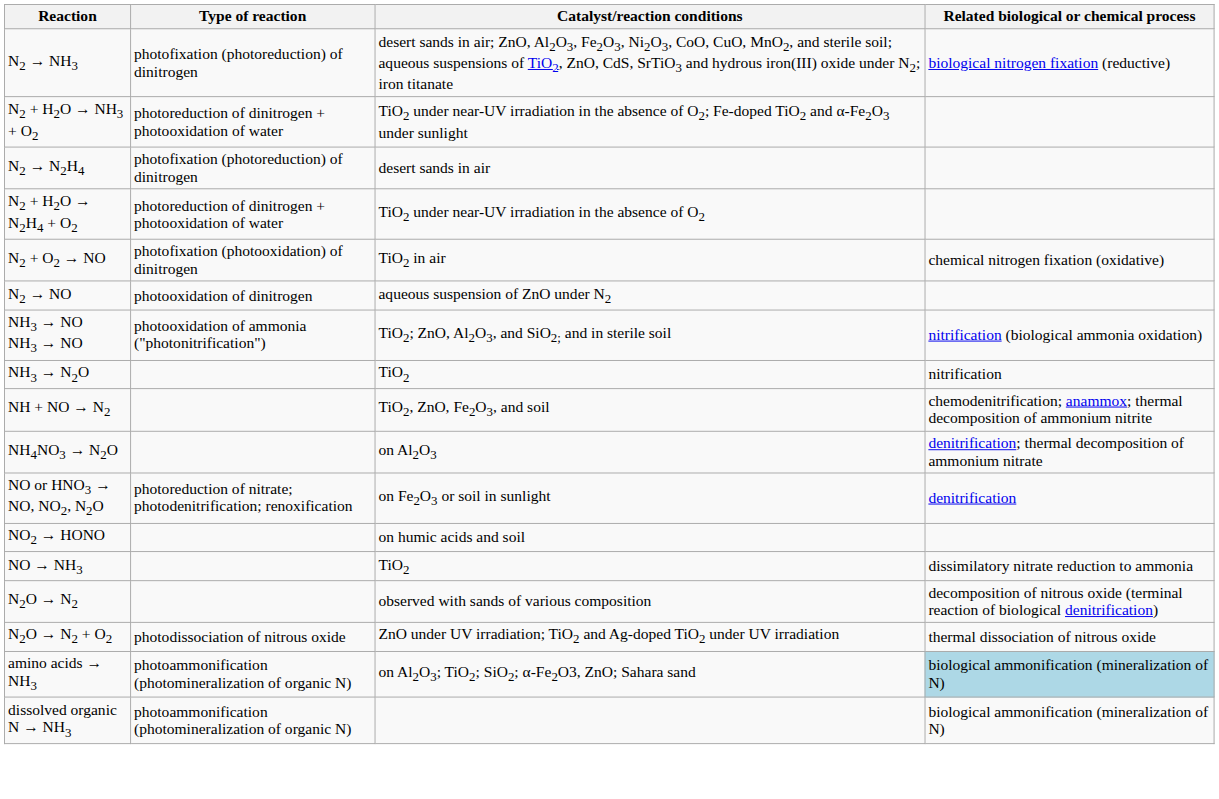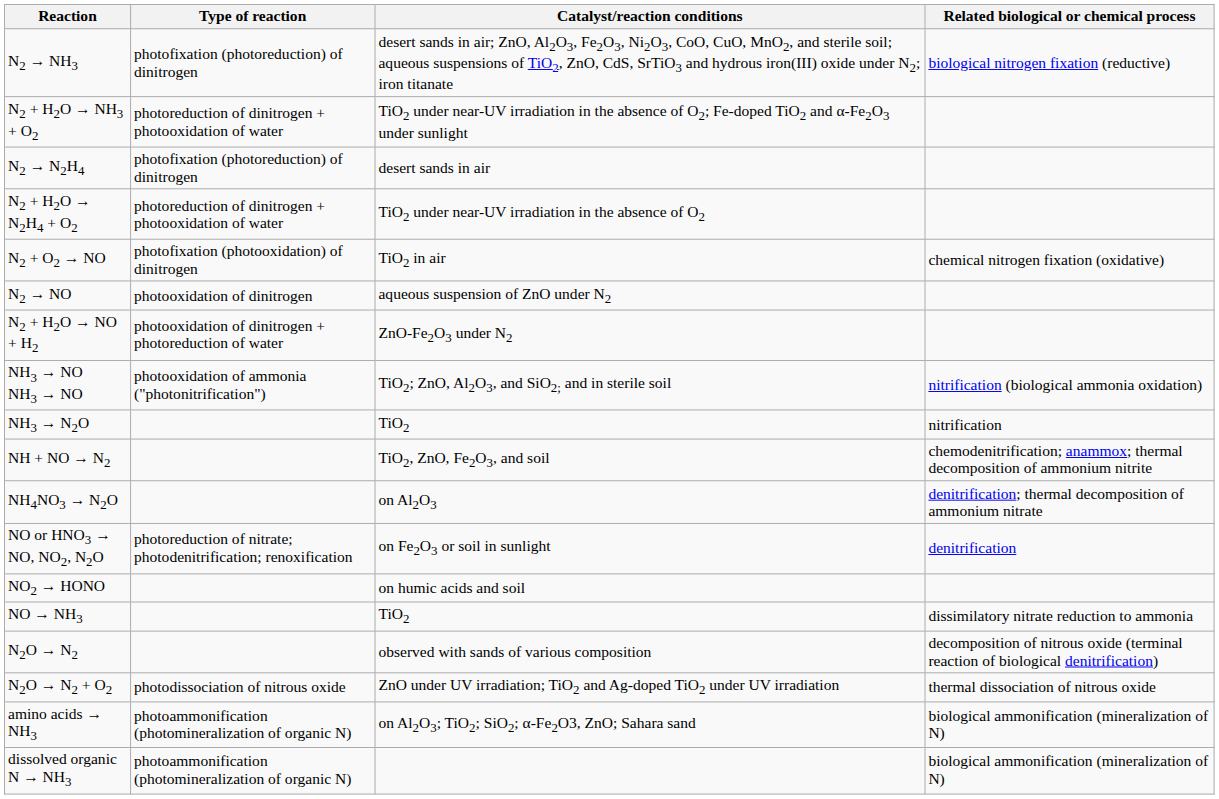 <table class="wikitable">
 <tr>
 <th>Reaction</th>
 <th>Type of reaction</th>
 <th>Catalyst/reaction conditions</th>
 <th>Related biological or chemical process</th>
 </tr>
 <tr>
 <td>N<sub>2</sub> → NH<sub>3</sub></td>
 <td>photofixation (photoreduction) of dinitrogen</td>
 <td>desert sands in air; ZnO, Al<sub>2</sub>O<sub>3</sub>, Fe<sub>2</sub>O<sub>3</sub>, Ni<sub>2</sub>O<sub>3</sub>, CoO, CuO, MnO<sub>2</sub>, and sterile soil; aqueous suspensions of <a href='#'>TiO<sub>2</sub></a>, ZnO, CdS, SrTiO<sub>3</sub> and hydrous iron(III) oxide under N<sub>2</sub>; iron titanate</td>
 <td><a href='#'>biological nitrogen fixation</a> (reductive)</td>
 </tr>
 <tr>
 <td>N<sub>2</sub> + H<sub>2</sub>O → NH<sub>3</sub> + O<sub>2</sub></td>
 <td>photoreduction of dinitrogen + photooxidation of water</td>
 <td>TiO<sub>2</sub> under near-UV irradiation in the absence of O<sub>2</sub>; Fe-doped TiO<sub>2</sub> and α-Fe<sub>2</sub>O<sub>3</sub> under sunlight</td>
 <td></td>
 </tr>
 <tr>
 <td>N<sub>2</sub> → N<sub>2</sub>H<sub>4</sub></td>
 <td>photofixation (photoreduction) of dinitrogen</td>
 <td>desert sands in air</td>
 <td></td>
 </tr>
 <tr>
 <td>N<sub>2</sub> + H<sub>2</sub>O → N<sub>2</sub>H<sub>4</sub> + O<sub>2</sub></td>
 <td>photoreduction of dinitrogen + photooxidation of water</td>
 <td>TiO<sub>2</sub> under near-UV irradiation in the absence of O<sub>2</sub></td>
 <td></td>
 </tr>
 <tr>
 <td>N<sub>2</sub> + O<sub>2</sub> → NO</td>
 <td>photofixation (photooxidation) of dinitrogen</td>
 <td>TiO<sub>2</sub> in air</td>
 <td>chemical nitrogen fixation (oxidative)</td>
 </tr>
 <tr>
 <td>N<sub>2</sub> → NO</td>
 <td>photooxidation of dinitrogen</td>
 <td>aqueous suspension of ZnO under N<sub>2</sub></td>
+<td></td>
+</tr>
+<tr>
+<td>N<sub>2</sub> + H<sub>2</sub>O → NO + H<sub>2</sub></td>
+<td>photooxidation of dinitrogen + photoreduction of water</td>
+<td>ZnO-Fe<sub>2</sub>O<sub>3</sub> under N<sub>2</sub></td>
 <td></td>
 </tr>
 <tr>
 <td>NH<sub>3</sub> →  NO<br>NH<sub>3</sub> →  NO</td>
 <td>photooxidation of ammonia ("photonitrification")</td>
 <td>TiO<sub>2</sub>; ZnO, Al<sub>2</sub>O<sub>3</sub>, and SiO<sub>2;</sub> and in sterile soil</td>
 <td><a href='#'>nitrification</a> (biological ammonia oxidation)</td>
 </tr>
 <tr>
 <td>NH<sub>3</sub> →  N<sub>2</sub>O</td>
 <td></td>
 <td>TiO<sub>2</sub></td>
 <td>nitrification</td>
 </tr>
 <tr>
 <td>NH + NO → N<sub>2</sub></td>
 <td></td>
 <td>TiO<sub>2</sub>, ZnO, Fe<sub>2</sub>O<sub>3</sub>, and soil</td>
 <td>chemodenitrification; <a href='#'>anammox</a>; thermal decomposition of ammonium nitrite</td>
 </tr>
 <tr>
 <td>NH<sub>4</sub>NO<sub>3</sub> → N<sub>2</sub>O</td>
 <td></td>
 <td>on Al<sub>2</sub>O<sub>3</sub></td>
 <td><a href='#'>denitrification</a>; thermal decomposition of ammonium nitrate</td>
 </tr>
 <tr>
 <td>NO or HNO<sub>3</sub> →  NO, NO<sub>2</sub>, N<sub>2</sub>O</td>
 <td>photoreduction of nitrate; photodenitrification; renoxification</td>
 <td>on Fe<sub>2</sub>O<sub>3</sub> or soil in sunlight</td>
 <td><a href='#'>denitrification</a></td>
 </tr>
 <tr>
 <td>NO<sub>2</sub> → HONO</td>
 <td></td>
 <td>on humic acids and soil</td>
 <td></td>
 </tr>
 <tr>
 <td>NO → NH<sub>3</sub></td>
 <td></td>
 <td>TiO<sub>2</sub></td>
 <td>dissimilatory nitrate reduction to ammonia</td>
 </tr>
 <tr>
 <td>N<sub>2</sub>O →  N<sub>2</sub></td>
 <td></td>
 <td>observed with sands of various composition</td>
 <td>decomposition of nitrous oxide (terminal reaction of biological <a href='#'>denitrification</a>)</td>
 </tr>
 <tr>
 <td>N<sub>2</sub>O → N<sub>2</sub> + O<sub>2</sub></td>
 <td>photodissociation of nitrous oxide</td>
 <td>ZnO under UV irradiation; TiO<sub>2</sub> and Ag-doped TiO<sub>2</sub> under UV irradiation</td>
 <td>thermal dissociation of nitrous oxide</td>
 </tr>
 <tr>
 <td>amino acids → NH<sub>3</sub></td>
 <td>photoammonification (photomineralization of organic N)</td>
 <td>on Al<sub>2</sub>O<sub>3</sub>; TiO<sub>2</sub>; SiO<sub>2</sub>; α-Fe<sub>2</sub>O3, ZnO; Sahara sand</td>
-<td style="background: lightblue;">biological ammonification (mineralization of N)</td>
+<td>biological ammonification (mineralization of N)</td>
 </tr>
 <tr>
 <td>dissolved organic N → NH<sub>3</sub></td>
 <td>photoammonification (photomineralization of organic N)</td>
 <td></td>
 <td>biological ammonification (mineralization of N)</td>
 </tr>
 </table>
